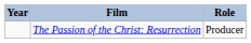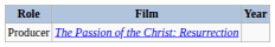 <table class="wikitable" style="font-size:100%;">
 <tr>
+<th style="background:#B0C4DE;">Role</th>
+<th style="background:#B0C4DE;">Film</th>
 <th style="background:#B0C4DE;">Year</th>
-<th style="background:#B0C4DE;">Film</th>
-<th style="background:#B0C4DE;">Role</th>
 </tr>
 <tr>
+<td>Producer</td>
+<td><em><a href='#'>The Passion of the Christ: Resurrection</a></em></td>
 <td></td>
-<td><em><a href='#'>The Passion of the Christ: Resurrection</a></em></td>
-<td>Producer</td>
 </tr>
 </table>
